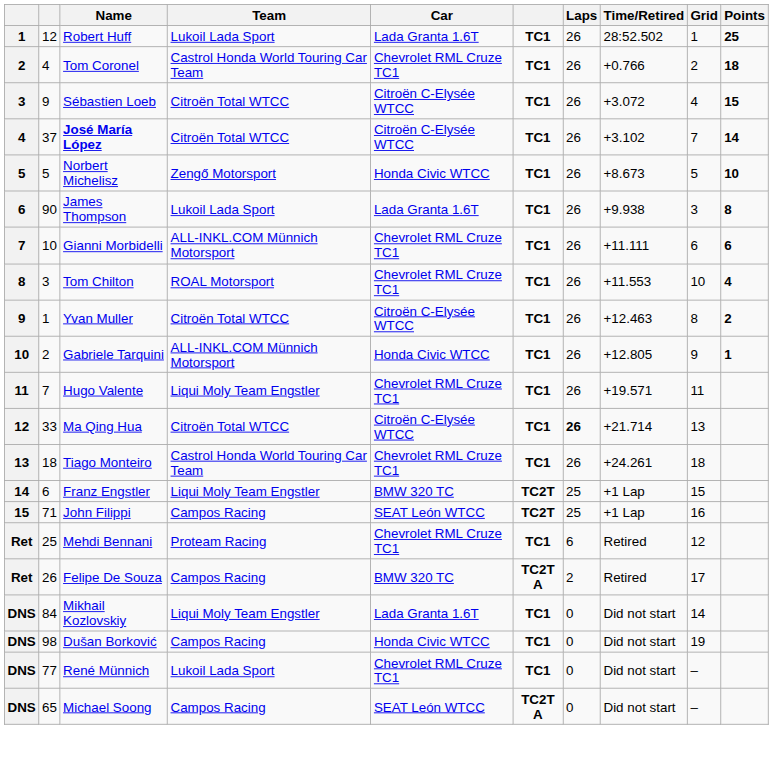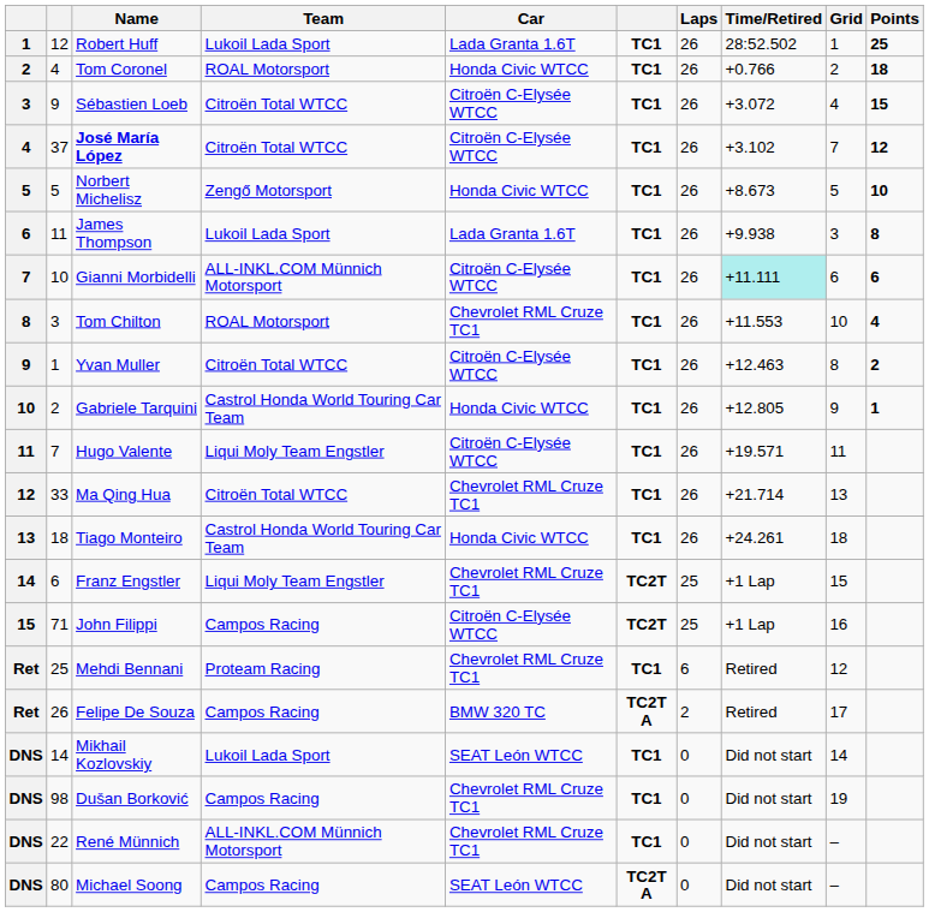 <table class="wikitable sortable" style="font-size: 95%;">
 <tr>
 <th></th>
 <th></th>
 <th>Name</th>
 <th>Team</th>
 <th>Car</th>
 <th></th>
 <th>Laps</th>
 <th>Time/Retired</th>
 <th>Grid</th>
 <th>Points</th>
 </tr>
 <tr>
 <th>1</th>
 <td>12</td>
 <td> <a href='#'>Robert Huff</a></td>
 <td><a href='#'>Lukoil Lada Sport</a></td>
 <td><a href='#'>Lada Granta 1.6T</a></td>
 <td align=center><strong><span>TC1</span></strong></td>
 <td>26</td>
 <td>28:52.502</td>
 <td>1</td>
 <td><strong>25</strong></td>
 </tr>
 <tr>
 <th>2</th>
 <td>4</td>
 <td> <a href='#'>Tom Coronel</a></td>
-<td><a href='#'>Castrol Honda World Touring Car Team</a></td>
-<td><a href='#'>Chevrolet RML Cruze TC1</a></td>
+<td><a href='#'>ROAL Motorsport</a></td>
+<td><a href='#'>Honda Civic WTCC</a></td>
 <td align=center><strong><span>TC1</span></strong></td>
 <td>26</td>
 <td>+0.766</td>
 <td>2</td>
 <td><strong>18</strong></td>
 </tr>
 <tr>
 <th>3</th>
 <td>9</td>
 <td> <a href='#'>Sébastien Loeb</a></td>
 <td><a href='#'>Citroën Total WTCC</a></td>
 <td><a href='#'>Citroën C-Elysée WTCC</a></td>
 <td align=center><strong><span>TC1</span></strong></td>
 <td>26</td>
 <td>+3.072</td>
 <td>4</td>
 <td><strong>15</strong></td>
 </tr>
 <tr>
 <th>4</th>
 <td>37</td>
 <td> <strong><a href='#'>José María López</a></strong></td>
 <td><a href='#'>Citroën Total WTCC</a></td>
 <td><a href='#'>Citroën C-Elysée WTCC</a></td>
 <td align=center><strong><span>TC1</span></strong></td>
 <td>26</td>
 <td>+3.102</td>
 <td>7</td>
-<td><strong>14</strong></td>
+<td><strong>12</strong></td>
 </tr>
 <tr>
 <th>5</th>
 <td>5</td>
 <td> <a href='#'>Norbert Michelisz</a></td>
 <td><a href='#'>Zengő Motorsport</a></td>
 <td><a href='#'>Honda Civic WTCC</a></td>
 <td align=center><strong><span>TC1</span></strong></td>
 <td>26</td>
 <td>+8.673</td>
 <td>5</td>
 <td><strong>10</strong></td>
 </tr>
 <tr>
 <th>6</th>
-<td>90</td>
+<td>11</td>
 <td> <a href='#'>James Thompson</a></td>
 <td><a href='#'>Lukoil Lada Sport</a></td>
 <td><a href='#'>Lada Granta 1.6T</a></td>
 <td align=center><strong><span>TC1</span></strong></td>
 <td>26</td>
 <td>+9.938</td>
 <td>3</td>
 <td><strong>8</strong></td>
 </tr>
 <tr>
 <th>7</th>
 <td>10</td>
 <td> <a href='#'>Gianni Morbidelli</a></td>
 <td><a href='#'>ALL-INKL.COM Münnich Motorsport</a></td>
-<td><a href='#'>Chevrolet RML Cruze TC1</a></td>
+<td><a href='#'>Citroën C-Elysée WTCC</a></td>
 <td align=center><strong><span>TC1</span></strong></td>
 <td>26</td>
-<td>+11.111</td>
+<td style="background: paleturquoise;">+11.111</td>
 <td>6</td>
 <td><strong>6</strong></td>
 </tr>
 <tr>
 <th>8</th>
 <td>3</td>
 <td> <a href='#'>Tom Chilton</a></td>
 <td><a href='#'>ROAL Motorsport</a></td>
 <td><a href='#'>Chevrolet RML Cruze TC1</a></td>
 <td align=center><strong><span>TC1</span></strong></td>
 <td>26</td>
 <td>+11.553</td>
 <td>10</td>
 <td><strong>4</strong></td>
 </tr>
 <tr>
 <th>9</th>
 <td>1</td>
 <td> <a href='#'>Yvan Muller</a></td>
 <td><a href='#'>Citroën Total WTCC</a></td>
 <td><a href='#'>Citroën C-Elysée WTCC</a></td>
 <td align=center><strong><span>TC1</span></strong></td>
 <td>26</td>
 <td>+12.463</td>
 <td>8</td>
 <td><strong>2</strong></td>
 </tr>
 <tr>
 <th>10</th>
 <td>2</td>
 <td> <a href='#'>Gabriele Tarquini</a></td>
-<td><a href='#'>ALL-INKL.COM Münnich Motorsport</a></td>
+<td><a href='#'>Castrol Honda World Touring Car Team</a></td>
 <td><a href='#'>Honda Civic WTCC</a></td>
 <td align=center><strong><span>TC1</span></strong></td>
 <td>26</td>
 <td>+12.805</td>
 <td>9</td>
 <td><strong>1</strong></td>
 </tr>
 <tr>
 <th>11</th>
 <td>7</td>
 <td> <a href='#'>Hugo Valente</a></td>
 <td><a href='#'>Liqui Moly Team Engstler</a></td>
-<td><a href='#'>Chevrolet RML Cruze TC1</a></td>
+<td><a href='#'>Citroën C-Elysée WTCC</a></td>
 <td align=center><strong><span>TC1</span></strong></td>
 <td>26</td>
 <td>+19.571</td>
 <td>11</td>
 <td></td>
 </tr>
 <tr>
 <th>12</th>
 <td>33</td>
 <td> <a href='#'>Ma Qing Hua</a></td>
 <td><a href='#'>Citroën Total WTCC</a></td>
-<td><a href='#'>Citroën C-Elysée WTCC</a></td>
+<td><a href='#'>Chevrolet RML Cruze TC1</a></td>
 <td align=center><strong><span>TC1</span></strong></td>
-<td><strong>26</strong></td>
+<td>26</td>
 <td>+21.714</td>
 <td>13</td>
 <td></td>
 </tr>
 <tr>
 <th>13</th>
 <td>18</td>
 <td> <a href='#'>Tiago Monteiro</a></td>
 <td><a href='#'>Castrol Honda World Touring Car Team</a></td>
-<td><a href='#'>Chevrolet RML Cruze TC1</a></td>
+<td><a href='#'>Honda Civic WTCC</a></td>
 <td align=center><strong><span>TC1</span></strong></td>
 <td>26</td>
 <td>+24.261</td>
 <td>18</td>
 <td></td>
 </tr>
 <tr>
 <th>14</th>
 <td>6</td>
 <td> <a href='#'>Franz Engstler</a></td>
 <td><a href='#'>Liqui Moly Team Engstler</a></td>
-<td><a href='#'>BMW 320 TC</a></td>
+<td><a href='#'>Chevrolet RML Cruze TC1</a></td>
 <td align=center><strong><span>TC2T</span></strong></td>
 <td>25</td>
 <td>+1 Lap</td>
 <td>15</td>
 <td></td>
 </tr>
 <tr>
 <th>15</th>
 <td>71</td>
 <td> <a href='#'>John Filippi</a></td>
 <td><a href='#'>Campos Racing</a></td>
-<td><a href='#'>SEAT León WTCC</a></td>
+<td><a href='#'>Citroën C-Elysée WTCC</a></td>
 <td align=center><strong><span>TC2T</span></strong></td>
 <td>25</td>
 <td>+1 Lap</td>
 <td>16</td>
 <td></td>
 </tr>
 <tr>
 <th>Ret</th>
 <td>25</td>
 <td> <a href='#'>Mehdi Bennani</a></td>
 <td><a href='#'>Proteam Racing</a></td>
 <td><a href='#'>Chevrolet RML Cruze TC1</a></td>
 <td align=center><strong><span>TC1</span></strong></td>
 <td>6</td>
 <td>Retired</td>
 <td>12</td>
 <td></td>
 </tr>
 <tr>
 <th>Ret</th>
 <td>26</td>
 <td> <a href='#'>Felipe De Souza</a></td>
 <td><a href='#'>Campos Racing</a></td>
 <td><a href='#'>BMW 320 TC</a></td>
 <td align=center><strong><span>TC2T</span></strong> <strong><span>A</span></strong></td>
 <td>2</td>
 <td>Retired</td>
 <td>17</td>
 <td></td>
 </tr>
 <tr>
 <th>DNS</th>
-<td>84</td>
+<td>14</td>
 <td> <a href='#'>Mikhail Kozlovskiy</a></td>
-<td><a href='#'>Liqui Moly Team Engstler</a></td>
-<td><a href='#'>Lada Granta 1.6T</a></td>
+<td><a href='#'>Lukoil Lada Sport</a></td>
+<td><a href='#'>SEAT León WTCC</a></td>
 <td align=center><strong><span>TC1</span></strong></td>
 <td>0</td>
 <td>Did not start</td>
 <td>14</td>
 <td></td>
 </tr>
 <tr>
 <th>DNS</th>
 <td>98</td>
 <td> <a href='#'>Dušan Borković</a></td>
 <td><a href='#'>Campos Racing</a></td>
-<td><a href='#'>Honda Civic WTCC</a></td>
+<td><a href='#'>Chevrolet RML Cruze TC1</a></td>
 <td align=center><strong><span>TC1</span></strong></td>
 <td>0</td>
 <td>Did not start</td>
 <td>19</td>
 <td></td>
 </tr>
 <tr>
 <th>DNS</th>
-<td>77</td>
+<td>22</td>
 <td> <a href='#'>René Münnich</a></td>
-<td><a href='#'>Lukoil Lada Sport</a></td>
+<td><a href='#'>ALL-INKL.COM Münnich Motorsport</a></td>
 <td><a href='#'>Chevrolet RML Cruze TC1</a></td>
 <td align=center><strong><span>TC1</span></strong></td>
 <td>0</td>
 <td>Did not start</td>
 <td>–</td>
 <td></td>
 </tr>
 <tr>
 <th>DNS</th>
-<td>65</td>
+<td>80</td>
 <td> <a href='#'>Michael Soong</a></td>
 <td><a href='#'>Campos Racing</a></td>
 <td><a href='#'>SEAT León WTCC</a></td>
 <td align=center><strong><span>TC2T</span></strong> <strong><span>A</span></strong></td>
 <td>0</td>
 <td>Did not start</td>
 <td>–</td>
 <td></td>
 </tr>
 </table>
